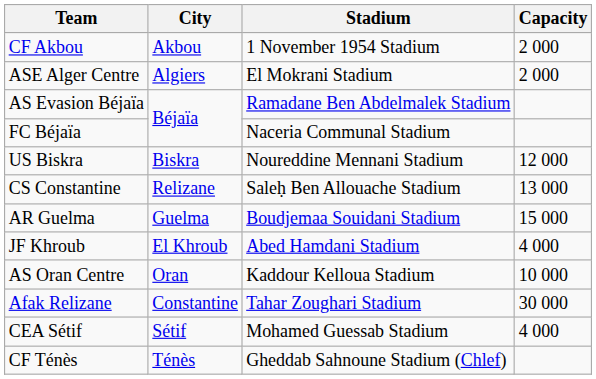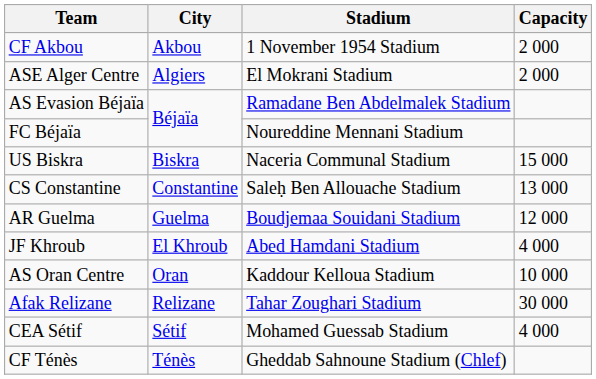 <table class="sortable wikitable">
 <tr align=center>
 <th>Team</th>
 <th>City</th>
 <th>Stadium</th>
 <th>Capacity</th>
 </tr>
 <tr>
 <td><a href='#'>CF Akbou</a></td>
 <td><a href='#'>Akbou</a></td>
 <td>1 November 1954 Stadium</td>
 <td>2 000</td>
 </tr>
 <tr>
 <td>ASE Alger Centre</td>
 <td><a href='#'>Algiers</a></td>
 <td>El Mokrani Stadium</td>
 <td>2 000</td>
 </tr>
 <tr>
 <td>AS Evasion Béjaïa</td>
 <td rowspan=2><a href='#'>Béjaïa</a></td>
 <td><a href='#'>Ramadane Ben Abdelmalek Stadium</a></td>
 <td></td>
 </tr>
 <tr>
 <td>FC Béjaïa</td>
-<td>Naceria Communal Stadium</td>
+<td>Noureddine Mennani Stadium</td>
 <td></td>
 </tr>
 <tr>
 <td>US Biskra</td>
 <td><a href='#'>Biskra</a></td>
-<td>Noureddine Mennani Stadium</td>
-<td>12 000</td>
+<td>Naceria Communal Stadium</td>
+<td>15 000</td>
 </tr>
 <tr>
 <td>CS Constantine</td>
-<td><a href='#'>Relizane</a></td>
+<td><a href='#'>Constantine</a></td>
 <td>Saleḥ Ben Allouache Stadium</td>
 <td>13 000</td>
 </tr>
 <tr>
 <td>AR Guelma</td>
 <td><a href='#'>Guelma</a></td>
 <td><a href='#'>Boudjemaa Souidani Stadium</a></td>
-<td>15 000</td>
+<td>12 000</td>
 </tr>
 <tr>
 <td>JF Khroub</td>
 <td><a href='#'>El Khroub</a></td>
 <td><a href='#'>Abed Hamdani Stadium</a></td>
 <td>4 000</td>
 </tr>
 <tr>
 <td>AS Oran Centre</td>
 <td><a href='#'>Oran</a></td>
 <td>Kaddour Kelloua Stadium</td>
 <td>10 000</td>
 </tr>
 <tr>
 <td><a href='#'>Afak Relizane</a></td>
-<td><a href='#'>Constantine</a></td>
+<td><a href='#'>Relizane</a></td>
 <td><a href='#'>Tahar Zoughari Stadium</a></td>
 <td>30 000</td>
 </tr>
 <tr>
 <td>CEA Sétif</td>
 <td><a href='#'>Sétif</a></td>
 <td>Mohamed Guessab Stadium</td>
 <td>4 000</td>
 </tr>
 <tr>
 <td>CF Ténès <em></em></td>
 <td><a href='#'>Ténès</a></td>
 <td>Gheddab Sahnoune Stadium (<a href='#'>Chlef</a>)</td>
 <td></td>
 </tr>
 </table>
